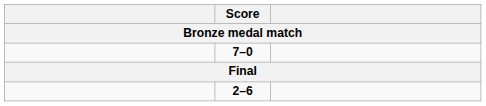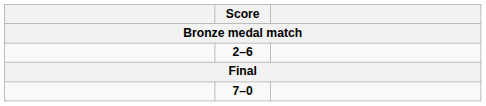 <table class="wikitable" style="text-align: left;">
 <tr>
 <th align="right" width="270"></th>
 <th width="65">Score</th>
 <th align="left" width="270"></th>
 </tr>
 <tr>
 <th colspan="3">Bronze medal match</th>
 </tr>
 <tr>
+<td></td>
+<td align=center><strong>2–6</strong></td>
 <td><strong></strong></td>
-<td align=center><strong>7–0</strong></td>
-<td></td>
 </tr>
 <tr>
 <th colspan="3">Final</th>
 </tr>
 <tr>
+<td><strong></strong></td>
+<td align=center><strong>7–0</strong></td>
 <td></td>
-<td align=center><strong>2–6</strong></td>
-<td><strong></strong></td>
 </tr>
 </table>
